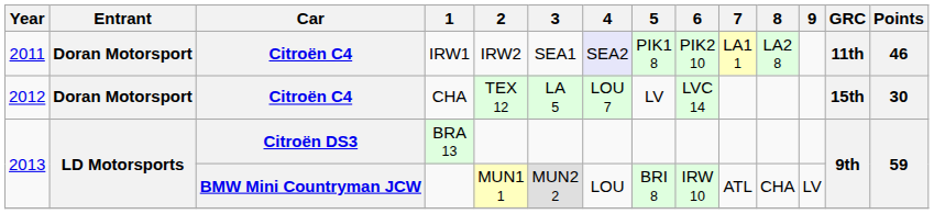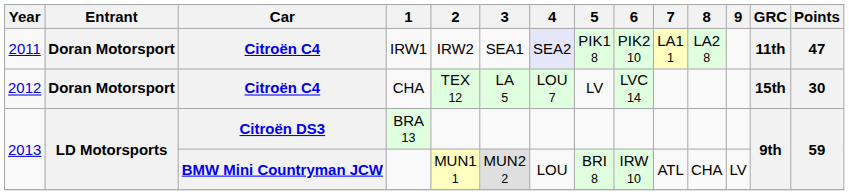 <table class="wikitable" border="1" style="text-align:center; font-size:90%;">
 <tr>
 <th>Year</th>
 <th>Entrant</th>
 <th>Car</th>
 <th>1</th>
 <th>2</th>
 <th>3</th>
 <th>4</th>
 <th>5</th>
 <th>6</th>
 <th>7</th>
 <th>8</th>
 <th>9</th>
 <th>GRC</th>
 <th>Points</th>
 </tr>
 <tr>
 <td><a href='#'>2011</a></td>
 <th>Doran Motorsport</th>
 <th><a href='#'>Citroën C4</a></th>
 <td>IRW1<br><small></small></td>
 <td>IRW2<br><small></small></td>
 <td>SEA1<br><small></small></td>
 <td style="background: lavender;">SEA2<br><small></small></td>
 <td style="background:#DFFFDF;">PIK1<br><small>8</small></td>
 <td style="background:#DFFFDF;">PIK2<br><small>10</small></td>
 <td style="background:#FFFFBF;">LA1<br><small>1</small></td>
 <td style="background:#DFFFDF;">LA2<br><small>8</small></td>
 <td></td>
 <th>11th</th>
-<th>46</th>
+<th>47</th>
 </tr>
 <tr>
 <td><a href='#'>2012</a></td>
 <th>Doran Motorsport</th>
 <th><a href='#'>Citroën C4</a></th>
 <td>CHA<br><small></small></td>
 <td style="background:#DFFFDF;">TEX<br><small>12</small></td>
 <td style="background:#DFFFDF;">LA <br><small>5</small></td>
 <td style="background:#DFFFDF;">LOU <br><small>7</small></td>
 <td>LV<br><small></small></td>
 <td style="background:#DFFFDF;">LVC<br><small>14</small></td>
 <td></td>
 <td></td>
 <td></td>
 <th>15th</th>
 <th>30</th>
 </tr>
 <tr>
 <td rowspan=2><a href='#'>2013</a></td>
 <th rowspan=2>LD Motorsports</th>
 <th><a href='#'>Citroën DS3</a></th>
 <td style="background:#DFFFDF;">BRA<br><small>13</small></td>
 <td></td>
 <td></td>
 <td></td>
 <td></td>
 <td></td>
 <td></td>
 <td></td>
 <td></td>
 <th rowspan=2>9th</th>
 <th rowspan=2>59</th>
 </tr>
 <tr>
 <th><a href='#'>BMW Mini Countryman JCW</a></th>
 <td></td>
 <td style="background:#FFFFBF;">MUN1<br><small>1</small></td>
 <td style="background:#DFDFDF;">MUN2<br><small>2</small></td>
 <td>LOU<br><small></small></td>
 <td style="background:#DFFFDF;">BRI<br><small>8</small></td>
 <td style="background:#DFFFDF;">IRW<br><small>10</small></td>
 <td>ATL<br><small></small></td>
 <td>CHA<br><small></small></td>
 <td>LV<br><small></small></td>
 </tr>
 <tr>
 </tr>
 </table>
